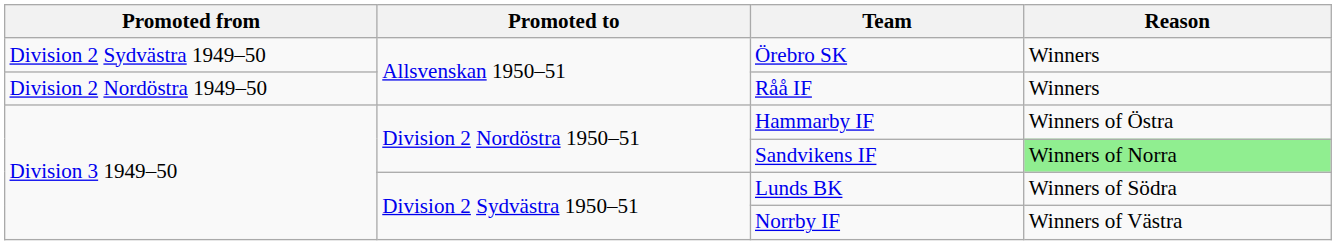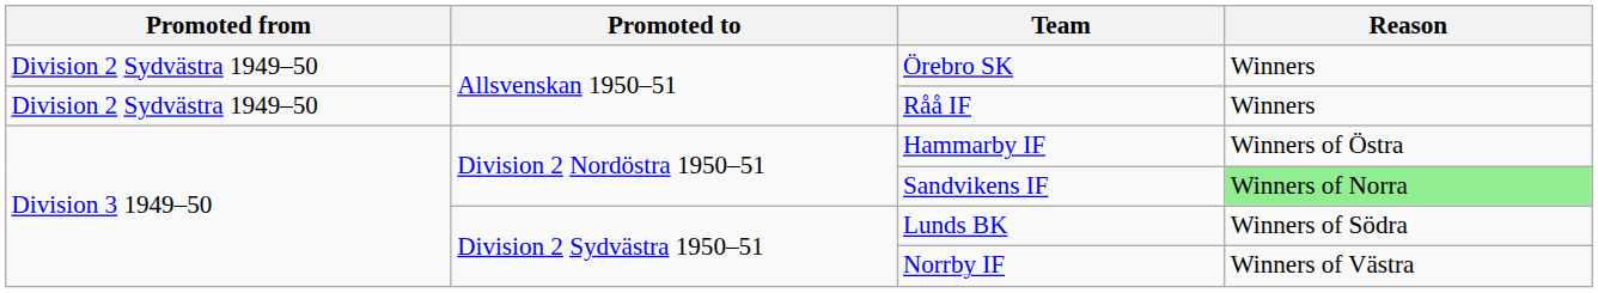 <table class="wikitable" style="text-align: left;">
 <tr>
 <th style="width: 275px;">Promoted from</th>
 <th style="width: 275px;">Promoted to</th>
 <th style="width: 200px;">Team</th>
 <th style="width: 225px;">Reason</th>
 </tr>
 <tr>
 <td><a href='#'>Division 2</a> <a href='#'>Sydvästra</a> 1949–50</td>
 <td rowspan=2><a href='#'>Allsvenskan</a> 1950–51</td>
 <td><a href='#'>Örebro SK</a></td>
 <td>Winners</td>
 </tr>
 <tr>
-<td><a href='#'>Division 2</a> <a href='#'>Nordöstra</a> 1949–50</td>
+<td><a href='#'>Division 2</a> <a href='#'>Sydvästra</a> 1949–50</td>
 <td><a href='#'>Råå IF</a></td>
 <td>Winners</td>
 </tr>
 <tr>
 <td rowspan=4><a href='#'>Division 3</a> 1949–50</td>
 <td rowspan=2><a href='#'>Division 2</a> <a href='#'>Nordöstra</a> 1950–51</td>
 <td><a href='#'>Hammarby IF</a></td>
 <td>Winners of Östra</td>
 </tr>
 <tr>
 <td><a href='#'>Sandvikens IF</a></td>
 <td style="background: lightgreen;">Winners of Norra</td>
 </tr>
 <tr>
 <td rowspan=2><a href='#'>Division 2</a> <a href='#'>Sydvästra</a> 1950–51</td>
 <td><a href='#'>Lunds BK</a></td>
 <td>Winners of Södra</td>
 </tr>
 <tr>
 <td><a href='#'>Norrby IF</a></td>
 <td>Winners of Västra</td>
 </tr>
 </table>
